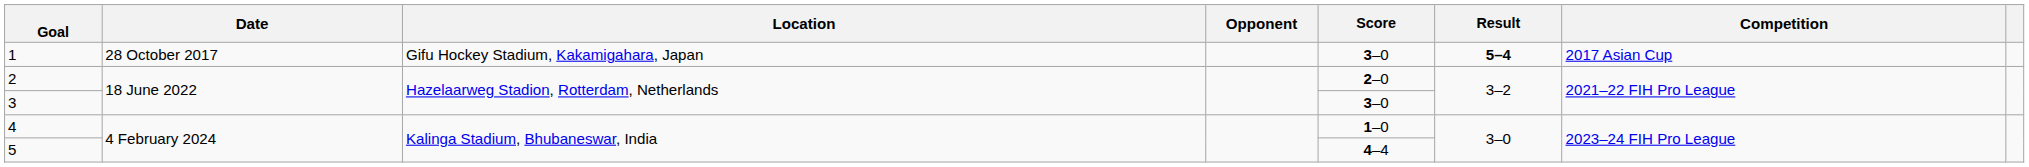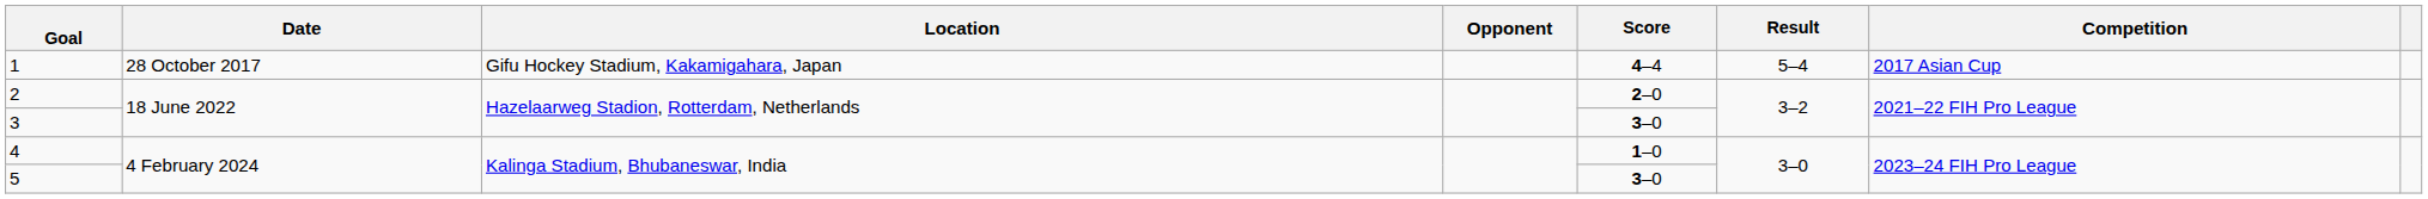 <table class="wikitable sortable" style="font-size:90%" width=97%>
 <tr>
 <th style="font-size:95%;" data-sort-type=number><br>Goal</th>
 <th align=center>Date</th>
 <th>Location</th>
 <th width=100>Opponent</th>
 <th data-sort-type="number" style="font-size:95%">Score</th>
 <th data-sort-type="number" style="font-size:95%">Result</th>
 <th>Competition</th>
 <th></th>
 </tr>
 <tr>
 <td>1</td>
 <td>28 October 2017</td>
 <td>Gifu Hockey Stadium, <a href='#'>Kakamigahara</a>, Japan</td>
 <td></td>
-<td align="center"><strong>3</strong>–0</td>
-<td align="center"><strong>5–4</strong></td>
+<td align="center"><strong>4</strong>–4</td>
+<td align="center">5–4</td>
 <td><a href='#'>2017 Asian Cup</a></td>
 <td></td>
 </tr>
 <tr>
 <td>2</td>
 <td rowspan=2>18 June 2022</td>
 <td rowspan=2><a href='#'>Hazelaarweg Stadion</a>, <a href='#'>Rotterdam</a>, Netherlands</td>
 <td rowspan=2></td>
 <td align="center"><strong>2</strong>–0</td>
 <td rowspan=2; align="center">3–2</td>
 <td rowspan=2><a href='#'>2021–22 FIH Pro League</a></td>
 <td rowspan=2></td>
 </tr>
 <tr>
 <td>3</td>
 <td align="center"><strong>3</strong>–0</td>
 </tr>
 <tr>
 <td>4</td>
 <td rowspan=2>4 February 2024</td>
 <td rowspan=2><a href='#'>Kalinga Stadium</a>, <a href='#'>Bhubaneswar</a>, India</td>
 <td rowspan=2></td>
 <td align="center"><strong>1</strong>–0</td>
 <td rowspan=2; align="center">3–0</td>
 <td rowspan=2><a href='#'>2023–24 FIH Pro League</a></td>
 <td rowspan=2></td>
 </tr>
 <tr>
 <td>5</td>
-<td align="center"><strong>4</strong>–4</td>
+<td align="center"><strong>3</strong>–0</td>
 </tr>
 </table>
